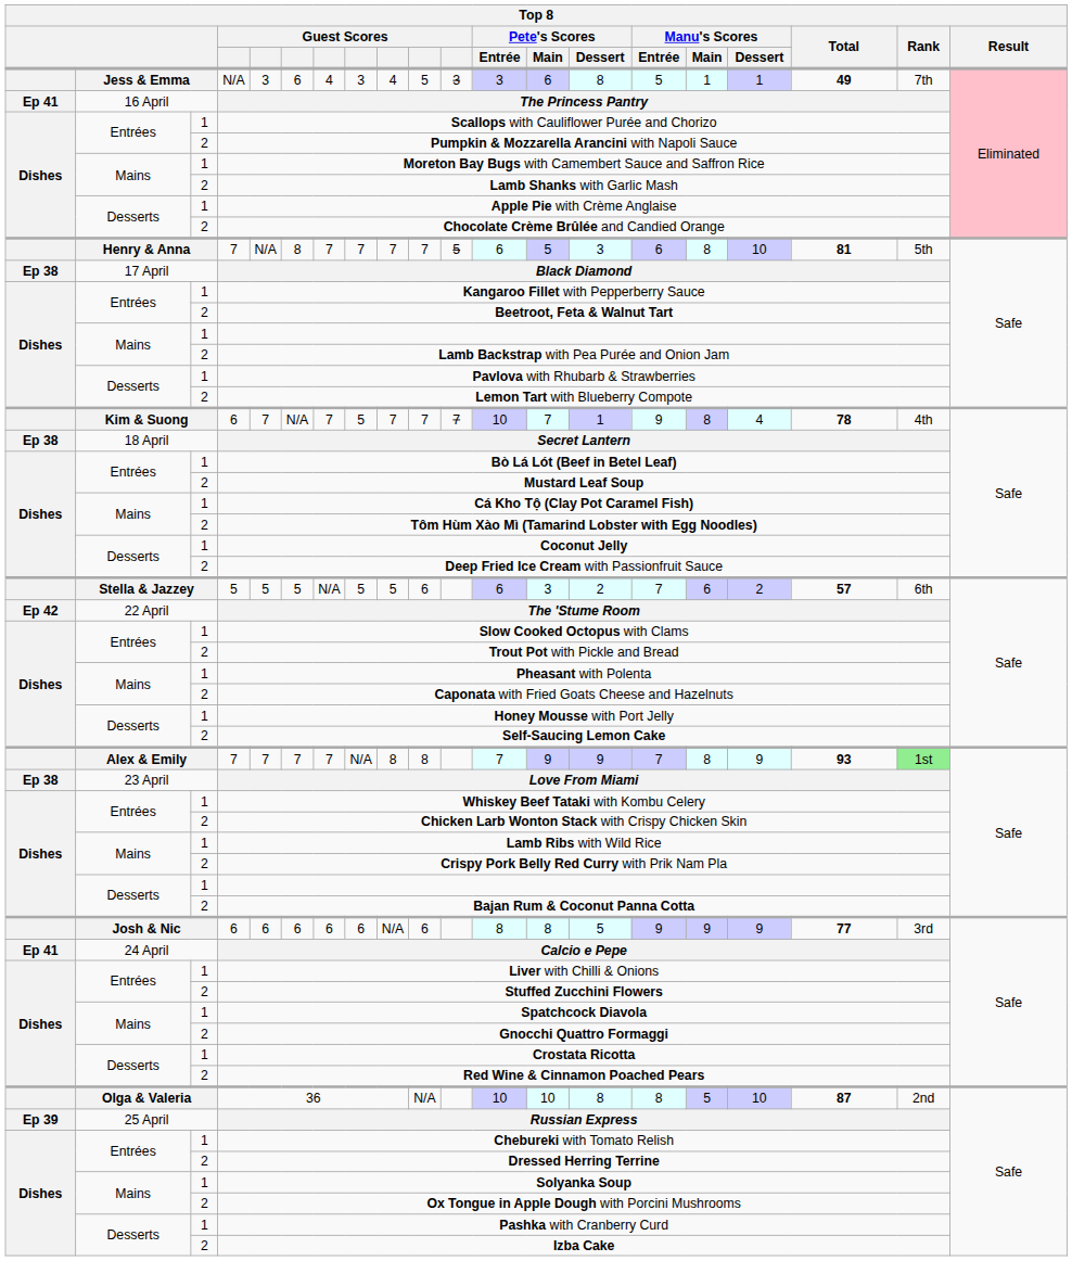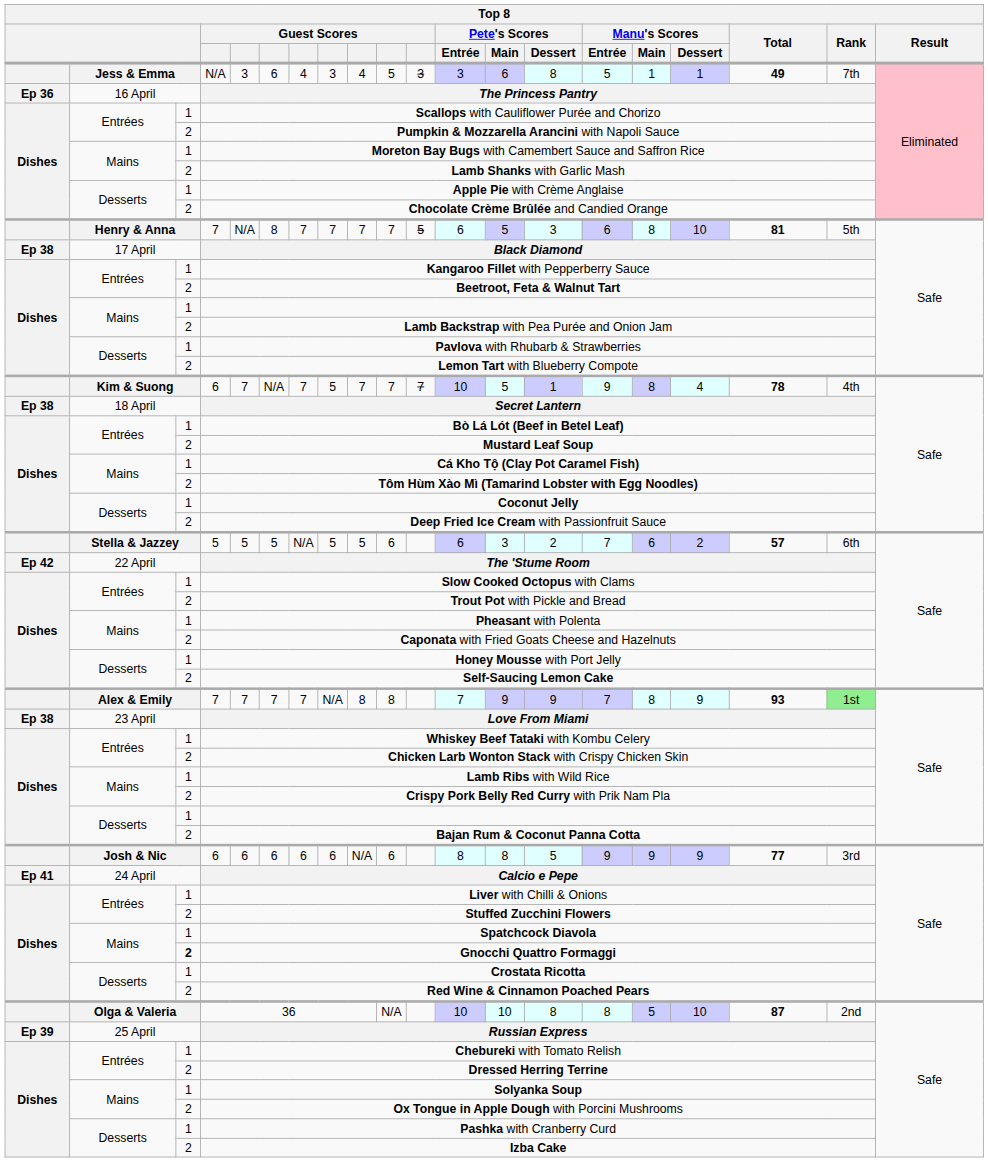 <table class="wikitable plainrowheaders" style="text-align:center; font-size:90%; width:80em; margin-left: auto; margin-right: auto; border: none;">
 <tr>
 <th colspan="20" >Top 8</th>
 </tr>
 <tr>
 <th scope="col" rowspan="2" colspan="3" style="width:20%;"></th>
 <th scope="col" style="width:15%;" colspan="8">Guest Scores</th>
 <th scope="col" colspan="3" style="width:15%;"><a href='#'>Pete</a>'s Scores</th>
 <th scope="col" colspan="3" style="width:15%;"><a href='#'>Manu</a>'s Scores</th>
 <th scope="col" rowspan="2" style="width:10%;">Total<br><small></small></th>
 <th scope="col" rowspan="2" style="width:5%;">Rank</th>
 <th scope="col" rowspan="2" style="width:20%;">Result</th>
 </tr>
 <tr>
 <th scope="col" style="width:3%;"></th>
 <th scope="col" style="width:3%;"></th>
 <th scope="col" style="width:3%;"></th>
 <th scope="col" style="width:3%;"></th>
 <th scope="col" style="width:3%;"></th>
 <th scope="col" style="width:3%;"></th>
 <th scope="col" style="width:3%;"></th>
 <th scope="col" style="width:3%;"></th>
 <th scope="col">Entrée</th>
 <th scope="col">Main</th>
 <th scope="col">Dessert</th>
 <th scope="col">Entrée</th>
 <th scope="col">Main</th>
 <th scope="col">Dessert</th>
 </tr>
 <tr style="border-top:3px solid #aaa;">
 </tr>
 <tr style="border-top:3px solid #aaa;">
 <th></th>
 <th style="text-align:centre" colspan=2>Jess & Emma</th>
 <td>N/A</td>
 <td>3</td>
 <td>6</td>
 <td>4</td>
 <td>3</td>
 <td>4</td>
 <td>5</td>
 <td><s>3</s></td>
 <td bgcolor="#CCCCFF">3</td>
 <td bgcolor="#CCCCFF">6</td>
 <td bgcolor="#e0ffff">8</td>
 <td bgcolor="#e0ffff">5</td>
 <td bgcolor="#e0ffff">1</td>
 <td bgcolor="#CCCCFF">1</td>
 <td><strong>49</strong></td>
 <td rowspan="1">7th</td>
 <td style="background:pink" rowspan="8">Eliminated</td>
 </tr>
 <tr>
-<th>Ep 41</th>
+<th>Ep 36</th>
 <td colspan=2>16 April</td>
 <th colspan="16"><em>The Princess Pantry</em></th>
 </tr>
 <tr>
 <th rowspan="6">Dishes</th>
 <td rowspan=2>Entrées</td>
 <td>1</td>
 <td colspan="16"><strong>Scallops</strong> with Cauliflower Purée and Chorizo</td>
 </tr>
 <tr>
 <td>2</td>
 <td colspan="16"><strong>Pumpkin & Mozzarella Arancini</strong> with Napoli Sauce</td>
 </tr>
 <tr>
 <td rowspan=2>Mains</td>
 <td>1</td>
 <td colspan="16"><strong>Moreton Bay Bugs</strong> with Camembert Sauce and Saffron Rice</td>
 </tr>
 <tr>
 <td>2</td>
 <td colspan="16"><strong>Lamb Shanks</strong> with Garlic Mash</td>
 </tr>
 <tr>
 <td rowspan=2>Desserts</td>
 <td>1</td>
 <td colspan="16"><strong>Apple Pie</strong> with Crème Anglaise</td>
 </tr>
 <tr>
 <td>2</td>
 <td colspan="16"><strong>Chocolate Crème Brûlée</strong> and Candied Orange</td>
 </tr>
 <tr style="border-top:3px solid #aaa;">
 <th></th>
 <th style="text-align:centre" colspan=2>Henry & Anna</th>
 <td>7</td>
 <td>N/A</td>
 <td>8</td>
 <td>7</td>
 <td>7</td>
 <td>7</td>
 <td>7</td>
 <td><s>5</s></td>
 <td bgcolor="#e0ffff">6</td>
 <td bgcolor="#CCCCFF">5</td>
 <td bgcolor="#e0ffff">3</td>
 <td bgcolor="#CCCCFF">6</td>
 <td bgcolor="#e0ffff">8</td>
 <td bgcolor="#CCCCFF">10</td>
 <td><strong>81</strong></td>
 <td rowspan="1">5th</td>
 <td rowspan="8">Safe</td>
 </tr>
 <tr>
 <th>Ep 38</th>
 <td colspan=2>17 April</td>
 <th colspan="16"><em>Black Diamond</em></th>
 </tr>
 <tr>
 <th rowspan="6">Dishes</th>
 <td rowspan=2>Entrées</td>
 <td>1</td>
 <td colspan="16"><strong>Kangaroo Fillet</strong> with Pepperberry Sauce</td>
 </tr>
 <tr>
 <td>2</td>
 <td colspan="16"><strong>Beetroot, Feta & Walnut Tart</strong></td>
 </tr>
 <tr>
 <td rowspan=2>Mains</td>
 <td>1</td>
 <td colspan="16"></td>
 </tr>
 <tr>
 <td>2</td>
 <td colspan="16"><strong>Lamb Backstrap</strong> with Pea Purée and Onion Jam</td>
 </tr>
 <tr>
 <td rowspan=2>Desserts</td>
 <td>1</td>
 <td colspan="16"><strong>Pavlova</strong> with Rhubarb & Strawberries</td>
 </tr>
 <tr>
 <td>2</td>
 <td colspan="16"><strong>Lemon Tart</strong> with Blueberry Compote</td>
 </tr>
 <tr style="border-top:3px solid #aaa;">
 <th></th>
 <th style="text-align:centre"colspan="2">Kim & Suong</th>
 <td>6</td>
 <td>7</td>
 <td>N/A</td>
 <td>7</td>
 <td>5</td>
 <td>7</td>
 <td>7</td>
 <td><s>7</s></td>
 <td bgcolor="#CCCCFF">10</td>
-<td bgcolor="#e0ffff">7</td>
+<td bgcolor="#e0ffff">5</td>
 <td bgcolor="#CCCCFF">1</td>
 <td bgcolor="#e0ffff">9</td>
 <td bgcolor="#CCCCFF">8</td>
 <td bgcolor="#e0ffff">4</td>
 <td><strong>78</strong></td>
 <td rowspan="1">4th</td>
 <td rowspan="8">Safe</td>
 </tr>
 <tr>
 <th>Ep 38</th>
 <td colspan="2">18 April</td>
 <th colspan="16"><em>Secret Lantern</em></th>
 </tr>
 <tr>
 <th rowspan="6">Dishes</th>
 <td rowspan="2">Entrées</td>
 <td>1</td>
 <td colspan=16><strong>Bò Lá Lót (Beef in Betel Leaf)</strong></td>
 </tr>
 <tr>
 <td>2</td>
 <td colspan="16"><strong>Mustard Leaf Soup</strong></td>
 </tr>
 <tr>
 <td rowspan="2">Mains</td>
 <td>1</td>
 <td colspan=16><strong>Cá Kho Tộ (Clay Pot Caramel Fish)</strong></td>
 </tr>
 <tr>
 <td>2</td>
 <td colspan="16"><strong>Tôm Hùm Xào Mì (Tamarind Lobster with Egg Noodles)</strong></td>
 </tr>
 <tr>
 <td rowspan="2">Desserts</td>
 <td>1</td>
 <td colspan="16"><strong>Coconut Jelly</strong></td>
 </tr>
 <tr>
 <td>2</td>
 <td colspan="16"><strong>Deep Fried Ice Cream</strong> with Passionfruit Sauce</td>
 </tr>
 <tr style="border-top:3px solid #aaa;">
 <th></th>
 <th style="text-align:centre" colspan=2>Stella & Jazzey</th>
 <td>5</td>
 <td>5</td>
 <td>5</td>
 <td>N/A</td>
 <td>5</td>
 <td>5</td>
 <td>6</td>
 <td></td>
 <td bgcolor="#CCCCFF">6</td>
 <td bgcolor="#e0ffff">3</td>
 <td bgcolor="#e0ffff">2</td>
 <td bgcolor="#e0ffff">7</td>
 <td bgcolor="#CCCCFF">6</td>
 <td bgcolor="#CCCCFF">2</td>
 <td><strong>57</strong></td>
 <td rowspan="1">6th</td>
 <td rowspan="8">Safe</td>
 </tr>
 <tr>
 <th>Ep 42</th>
 <td colspan=2>22 April</td>
 <th colspan="16"><em>The 'Stume Room</em></th>
 </tr>
 <tr>
 <th rowspan="6">Dishes</th>
 <td rowspan=2>Entrées</td>
 <td>1</td>
 <td colspan=16><strong>Slow Cooked Octopus</strong> with Clams</td>
 </tr>
 <tr>
 <td>2</td>
 <td colspan="16"><strong>Trout Pot</strong> with Pickle and Bread</td>
 </tr>
 <tr>
 <td rowspan=2>Mains</td>
 <td>1</td>
 <td colspan=16><strong>Pheasant</strong> with Polenta</td>
 </tr>
 <tr>
 <td>2</td>
 <td colspan="16"><strong>Caponata</strong> with Fried Goats Cheese and Hazelnuts</td>
 </tr>
 <tr>
 <td rowspan=2>Desserts</td>
 <td>1</td>
 <td colspan=16><strong>Honey Mousse</strong> with Port Jelly</td>
 </tr>
 <tr>
 <td>2</td>
 <td colspan="16"><strong>Self-Saucing Lemon Cake</strong></td>
 </tr>
 <tr style="border-top:3px solid #aaa;">
 <th></th>
 <th style="text-align:centre" colspan=2>Alex & Emily</th>
 <td>7</td>
 <td>7</td>
 <td>7</td>
 <td>7</td>
 <td>N/A</td>
 <td>8</td>
 <td>8</td>
 <td></td>
 <td bgcolor="#e0ffff">7</td>
 <td bgcolor="#CCCCFF">9</td>
 <td bgcolor="#CCCCFF">9</td>
 <td bgcolor="#CCCCFF">7</td>
 <td bgcolor="#e0ffff">8</td>
 <td bgcolor="#e0ffff">9</td>
 <td><strong>93</strong></td>
 <td style="background:lightgreen" rowspan="1">1st</td>
 <td rowspan="8">Safe</td>
 </tr>
 <tr>
 <th>Ep 38</th>
 <td colspan=2>23 April</td>
 <th colspan="16"><em>Love From Miami</em></th>
 </tr>
 <tr>
 <th rowspan="6">Dishes</th>
 <td rowspan=2>Entrées</td>
 <td>1</td>
 <td colspan=16><strong>Whiskey Beef Tataki</strong> with Kombu Celery</td>
 </tr>
 <tr>
 <td>2</td>
 <td colspan="16"><strong>Chicken Larb Wonton Stack</strong> with Crispy Chicken Skin</td>
 </tr>
 <tr>
 <td rowspan=2>Mains</td>
 <td>1</td>
 <td colspan=16><strong>Lamb Ribs</strong> with Wild Rice</td>
 </tr>
 <tr>
 <td>2</td>
 <td colspan="16"><strong>Crispy Pork Belly Red Curry</strong> with Prik Nam Pla</td>
 </tr>
 <tr>
 <td rowspan=2>Desserts</td>
 <td>1</td>
 <td colspan=16></td>
 </tr>
 <tr>
 <td>2</td>
 <td colspan="16"><strong>Bajan Rum & Coconut Panna Cotta</strong></td>
 </tr>
 <tr style="border-top:3px solid #aaa;">
 <th></th>
 <th style="text-align:centre" colspan=2>Josh & Nic</th>
 <td>6</td>
 <td>6</td>
 <td>6</td>
 <td>6</td>
 <td>6</td>
 <td>N/A</td>
 <td>6</td>
 <td></td>
 <td bgcolor="#e0ffff">8</td>
 <td bgcolor="#e0ffff">8</td>
 <td bgcolor="#e0ffff">5</td>
 <td bgcolor="#CCCCFF">9</td>
 <td bgcolor="#CCCCFF">9</td>
 <td bgcolor="#CCCCFF">9</td>
 <td><strong>77</strong></td>
 <td rowspan="1">3rd</td>
 <td rowspan="8">Safe</td>
 </tr>
 <tr>
 <th>Ep 41</th>
 <td colspan=2>24 April</td>
 <th colspan="16"><em>Calcio e Pepe</em></th>
 </tr>
 <tr>
 <th rowspan="6">Dishes</th>
 <td rowspan=2>Entrées</td>
 <td>1</td>
 <td colspan=16><strong>Liver</strong> with Chilli & Onions</td>
 </tr>
 <tr>
 <td>2</td>
 <td colspan="16"><strong>Stuffed Zucchini Flowers</strong></td>
 </tr>
 <tr>
 <td rowspan=2>Mains</td>
 <td>1</td>
 <td colspan=16><strong>Spatchcock Diavola</strong></td>
 </tr>
 <tr>
-<td>2</td>
+<td><strong>2</strong></td>
 <td colspan="16"><strong>Gnocchi Quattro Formaggi</strong></td>
 </tr>
 <tr>
 <td rowspan=2>Desserts</td>
 <td>1</td>
 <td colspan=16><strong>Crostata Ricotta</strong></td>
 </tr>
 <tr>
 <td>2</td>
 <td colspan="16"><strong>Red Wine & Cinnamon Poached Pears</strong></td>
 </tr>
 <tr style="border-top:3px solid #aaa;">
 <th></th>
 <th style="text-align:centre" colspan=2>Olga & Valeria</th>
 <td colspan="6">36</td>
 <td>N/A</td>
 <td></td>
 <td bgcolor="#CCCCFF">10</td>
 <td bgcolor="#e0ffff">10</td>
 <td bgcolor="#e0ffff">8</td>
 <td bgcolor="#e0ffff">8</td>
 <td bgcolor="#CCCCFF">5</td>
 <td bgcolor="#CCCCFF">10</td>
 <td><strong>87</strong></td>
 <td rowspan="1">2nd</td>
 <td rowspan="8">Safe</td>
 </tr>
 <tr>
 <th>Ep 39</th>
 <td colspan=2>25 April</td>
 <th colspan="16"><em>Russian Express</em></th>
 </tr>
 <tr>
 <th rowspan="6">Dishes</th>
 <td rowspan=2>Entrées</td>
 <td>1</td>
 <td colspan=16><strong>Chebureki</strong> with Tomato Relish</td>
 </tr>
 <tr>
 <td>2</td>
 <td colspan="16"><strong>Dressed Herring Terrine</strong></td>
 </tr>
 <tr>
 <td rowspan=2>Mains</td>
 <td>1</td>
 <td colspan=16><strong>Solyanka Soup</strong></td>
 </tr>
 <tr>
 <td>2</td>
 <td colspan="16"><strong>Ox Tongue in Apple Dough</strong> with Porcini Mushrooms</td>
 </tr>
 <tr>
 <td rowspan=2>Desserts</td>
 <td>1</td>
 <td colspan=16><strong>Pashka</strong> with Cranberry Curd</td>
 </tr>
 <tr>
 <td>2</td>
 <td colspan="16"><strong>Izba Cake</strong></td>
 </tr>
 </table>
